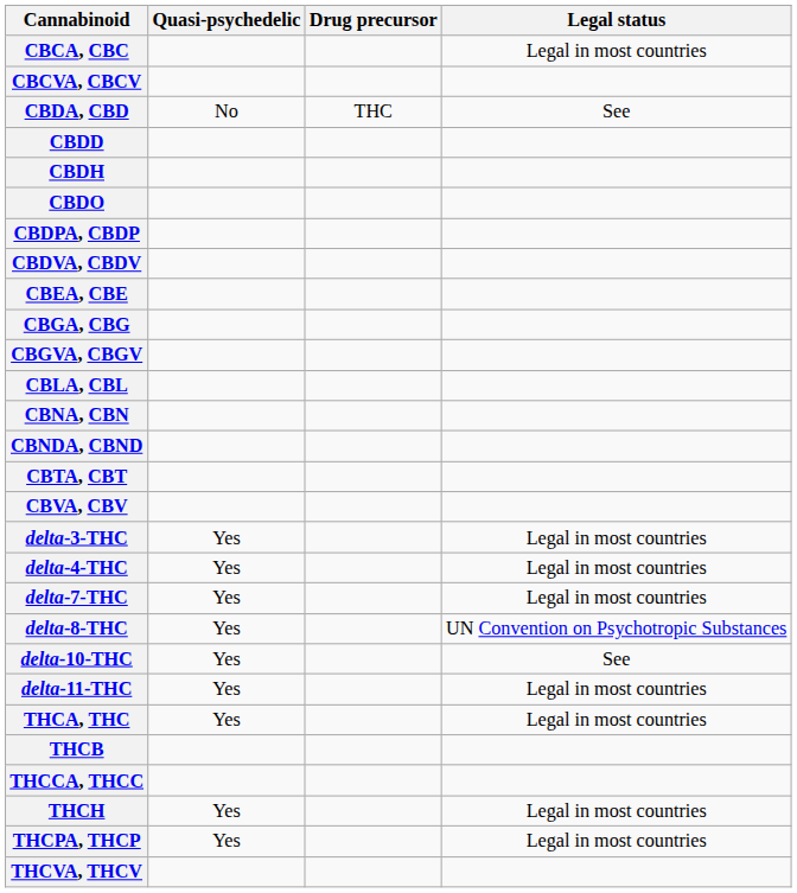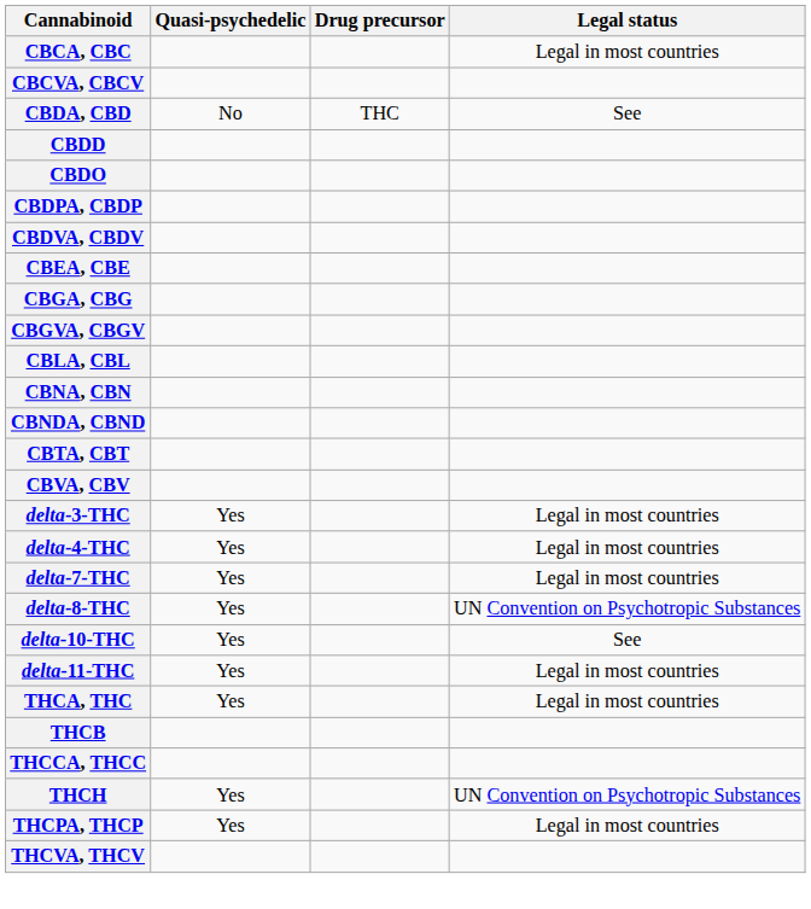 <table class="wikitable sortable" style="width: auto; text-align: center">
 <tr>
 <th>Cannabinoid</th>
 <th>Quasi-psychedelic</th>
 <th>Drug precursor</th>
 <th>Legal status</th>
 </tr>
 <tr>
 <th><a href='#'>CBCA</a>, <a href='#'>CBC</a></th>
 <td></td>
 <td></td>
 <td>Legal in most countries</td>
 </tr>
 <tr>
 <th><a href='#'>CBCVA</a>, <a href='#'>CBCV</a></th>
 <td></td>
 <td></td>
 <td></td>
 </tr>
 <tr>
 <th><a href='#'>CBDA</a>, <a href='#'>CBD</a></th>
 <td>No</td>
 <td>THC</td>
 <td>See </td>
 </tr>
 <tr>
 <th><a href='#'>CBDD</a></th>
-<td></td>
-<td></td>
-<td></td>
-</tr>
-<tr>
-<th><a href='#'>CBDH</a></th>
 <td></td>
 <td></td>
 <td></td>
 </tr>
 <tr>
 <th><a href='#'>CBDO</a></th>
 <td></td>
 <td></td>
 <td></td>
 </tr>
 <tr>
 <th><a href='#'>CBDPA</a>, <a href='#'>CBDP</a></th>
 <td></td>
 <td></td>
 <td></td>
 </tr>
 <tr>
 <th><a href='#'>CBDVA</a>, <a href='#'>CBDV</a></th>
 <td></td>
 <td></td>
 <td></td>
 </tr>
 <tr>
 <th><a href='#'>CBEA</a>, <a href='#'>CBE</a></th>
 <td></td>
 <td></td>
 <td></td>
 </tr>
 <tr>
 <th><a href='#'>CBGA</a>, <a href='#'>CBG</a></th>
 <td></td>
 <td></td>
 <td></td>
 </tr>
 <tr>
 <th><a href='#'>CBGVA</a>, <a href='#'>CBGV</a></th>
 <td></td>
 <td></td>
 <td></td>
 </tr>
 <tr>
 <th><a href='#'>CBLA</a>, <a href='#'>CBL</a></th>
 <td></td>
 <td></td>
 <td></td>
 </tr>
 <tr>
 <th><a href='#'>CBNA</a>, <a href='#'>CBN</a></th>
 <td></td>
 <td></td>
 <td></td>
 </tr>
 <tr>
 <th><a href='#'>CBNDA</a>, <a href='#'>CBND</a></th>
 <td></td>
 <td></td>
 <td></td>
 </tr>
 <tr>
 <th><a href='#'>CBTA</a>, <a href='#'>CBT</a></th>
 <td></td>
 <td></td>
 <td></td>
 </tr>
 <tr>
 <th><a href='#'>CBVA</a>, <a href='#'>CBV</a></th>
 <td></td>
 <td></td>
 <td></td>
 </tr>
 <tr>
 <th><a href='#'><em>delta</em>-3-THC</a></th>
 <td>Yes</td>
 <td></td>
 <td>Legal in most countries</td>
 </tr>
 <tr>
 <th><a href='#'><em>delta</em>-4-THC</a></th>
 <td>Yes</td>
 <td></td>
 <td>Legal in most countries</td>
 </tr>
 <tr>
 <th><a href='#'><em>delta</em>-7-THC</a></th>
 <td>Yes</td>
 <td></td>
 <td>Legal in most countries</td>
 </tr>
 <tr>
 <th><a href='#'><em>delta</em>-8-THC</a></th>
 <td>Yes</td>
 <td></td>
 <td>UN <a href='#'>Convention on Psychotropic Substances</a></td>
 </tr>
 <tr>
 <th><a href='#'><em>delta</em>-10-THC</a></th>
 <td>Yes</td>
 <td></td>
 <td>See </td>
 </tr>
 <tr>
 <th><a href='#'><em>delta</em>-11-THC</a></th>
 <td>Yes</td>
 <td></td>
 <td>Legal in most countries</td>
 </tr>
 <tr>
 <th><a href='#'>THCA</a>, <a href='#'>THC</a></th>
 <td>Yes</td>
 <td></td>
 <td>Legal in most countries</td>
 </tr>
 <tr>
 <th><a href='#'>THCB</a></th>
 <td></td>
 <td></td>
 <td></td>
 </tr>
 <tr>
 <th><a href='#'>THCCA</a>, <a href='#'>THCC</a></th>
 <td></td>
 <td></td>
 <td></td>
 </tr>
 <tr>
 <th><a href='#'>THCH</a></th>
 <td>Yes</td>
 <td></td>
-<td>Legal in most countries</td>
+<td>UN <a href='#'>Convention on Psychotropic Substances</a></td>
 </tr>
 <tr>
 <th><a href='#'>THCPA</a>, <a href='#'>THCP</a></th>
 <td>Yes</td>
 <td></td>
 <td>Legal in most countries</td>
 </tr>
 <tr>
 <th><a href='#'>THCVA</a>, <a href='#'>THCV</a></th>
 <td></td>
 <td></td>
 <td></td>
 </tr>
 </table>
